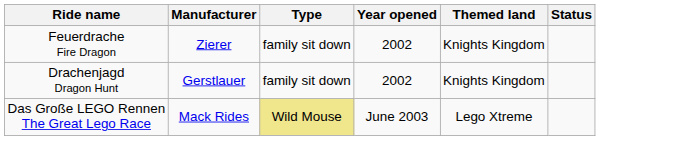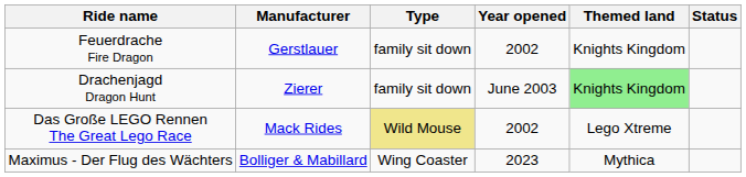 <table class="wikitable sortable" style="font-size:100%;text-align:center;">
 <tr>
 <th>Ride name</th>
 <th>Manufacturer</th>
 <th>Type</th>
 <th>Year opened</th>
 <th>Themed land</th>
 <th>Status</th>
 </tr>
 <tr>
 <td>Feuerdrache <br><small>Fire Dragon</small></td>
-<td><a href='#'>Zierer</a></td>
+<td><a href='#'>Gerstlauer</a></td>
 <td>family sit down</td>
 <td>2002</td>
 <td>Knights Kingdom</td>
 <td></td>
 </tr>
 <tr>
 <td>Drachenjagd <br><small>Dragon Hunt</small></td>
-<td><a href='#'>Gerstlauer</a></td>
+<td><a href='#'>Zierer</a></td>
 <td>family sit down</td>
-<td>2002</td>
-<td>Knights Kingdom</td>
+<td>June 2003</td>
+<td style="background: lightgreen;">Knights Kingdom</td>
 <td></td>
 </tr>
 <tr>
 <td>Das Große LEGO Rennen<br><a href='#'>The Great Lego Race</a></td>
 <td><a href='#'>Mack Rides</a></td>
 <td style="background: khaki;">Wild Mouse</td>
-<td>June 2003</td>
+<td>2002</td>
 <td>Lego Xtreme</td>
 <td></td>
 </tr>
+<tr>
+<td>Maximus - Der Flug des Wächters</td>
+<td><a href='#'>Bolliger & Mabillard</a></td>
+<td>Wing Coaster</td>
+<td>2023</td>
+<td>Mythica</td>
+<td></td>
+</tr>
 </table>
